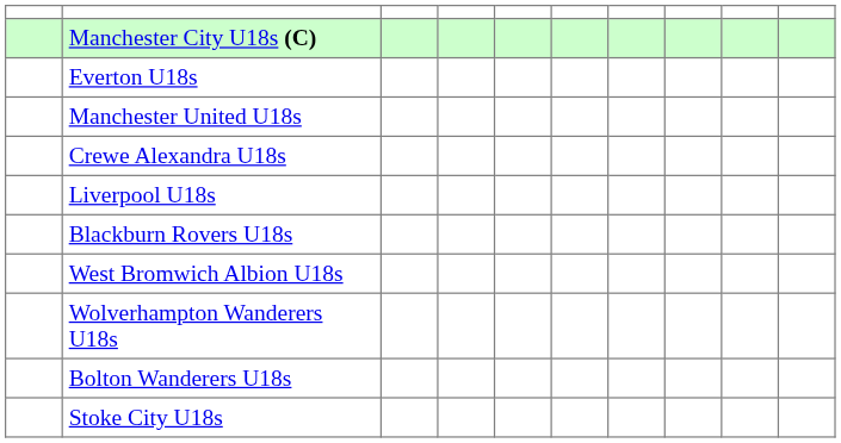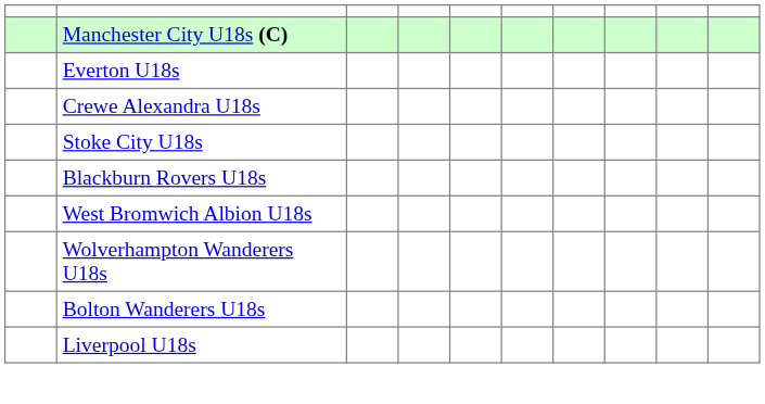 <table class="toccolours" border="1" cellpadding="4" cellspacing="0" style="border-collapse: collapse; margin:0;">
 <tr>
 <th width=30></th>
 <th width=210></th>
 <th width=30></th>
 <th width=30></th>
 <th width=30></th>
 <th width=30></th>
 <th width=30></th>
 <th width=30></th>
 <th width=30></th>
 <th width=30></th>
 </tr>
 <tr bgcolor=#ccffcc>
 <td></td>
 <td><a href='#'>Manchester City U18s</a> <strong>(C)</strong></td>
 <td></td>
 <td></td>
 <td></td>
 <td></td>
 <td></td>
 <td></td>
 <td></td>
 <td></td>
 </tr>
 <tr>
 <td></td>
 <td><a href='#'>Everton U18s</a></td>
 <td></td>
 <td></td>
 <td></td>
 <td></td>
 <td></td>
 <td></td>
 <td></td>
 <td></td>
 </tr>
 <tr>
 <td></td>
-<td><a href='#'>Manchester United U18s</a></td>
-<td></td>
-<td></td>
-<td></td>
-<td></td>
-<td></td>
-<td></td>
-<td></td>
-<td></td>
-</tr>
-<tr>
-<td></td>
 <td><a href='#'>Crewe Alexandra U18s</a></td>
 <td></td>
 <td></td>
 <td></td>
 <td></td>
 <td></td>
 <td></td>
 <td></td>
 <td></td>
 </tr>
 <tr>
 <td></td>
-<td><a href='#'>Liverpool U18s</a></td>
+<td><a href='#'>Stoke City U18s</a></td>
 <td></td>
 <td></td>
 <td></td>
 <td></td>
 <td></td>
 <td></td>
 <td></td>
 <td></td>
 </tr>
 <tr>
 <td></td>
 <td><a href='#'>Blackburn Rovers U18s</a></td>
 <td></td>
 <td></td>
 <td></td>
 <td></td>
 <td></td>
 <td></td>
 <td></td>
 <td></td>
 </tr>
 <tr>
 <td></td>
 <td><a href='#'>West Bromwich Albion U18s</a></td>
 <td></td>
 <td></td>
 <td></td>
 <td></td>
 <td></td>
 <td></td>
 <td></td>
 <td></td>
 </tr>
 <tr>
 <td></td>
 <td><a href='#'>Wolverhampton Wanderers U18s</a></td>
 <td></td>
 <td></td>
 <td></td>
 <td></td>
 <td></td>
 <td></td>
 <td></td>
 <td></td>
 </tr>
 <tr>
 <td></td>
 <td><a href='#'>Bolton Wanderers U18s</a></td>
 <td></td>
 <td></td>
 <td></td>
 <td></td>
 <td></td>
 <td></td>
 <td></td>
 <td></td>
 </tr>
 <tr>
 <td></td>
-<td><a href='#'>Stoke City U18s</a></td>
+<td><a href='#'>Liverpool U18s</a></td>
 <td></td>
 <td></td>
 <td></td>
 <td></td>
 <td></td>
 <td></td>
 <td></td>
 <td></td>
 </tr>
 </table>
